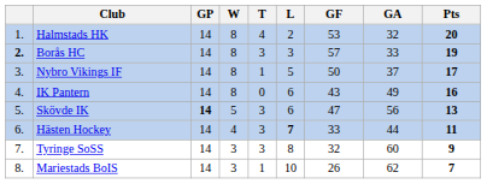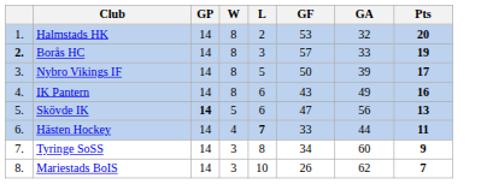 <table class="wikitable">
 <tr>
 <th width="30"></th>
 <th width="200">Club</th>
 <th width="30">GP</th>
 <th width="30">W</th>
-<th width="30">T</th>
 <th width="30">L</th>
 <th width="70">GF</th>
 <th width="70">GA</th>
 <th width="70">Pts</th>
 </tr>
 <tr bgcolor="#BCD2EE" align="center">
 <td>1.</td>
 <td align="left"><a href='#'>Halmstads HK</a></td>
 <td>14</td>
 <td>8</td>
-<td>4</td>
 <td>2</td>
 <td>53</td>
 <td>32</td>
 <td><strong>20</strong></td>
 </tr>
 <tr bgcolor="#BCD2EE" align="center">
 <td><strong>2.</strong></td>
 <td align="left"><a href='#'>Borås HC</a></td>
 <td>14</td>
 <td>8</td>
 <td>3</td>
-<td>3</td>
 <td>57</td>
 <td>33</td>
 <td><strong>19</strong></td>
 </tr>
 <tr bgcolor="#BCD2EE" align="center">
 <td>3.</td>
 <td align="left"><a href='#'>Nybro Vikings IF</a></td>
 <td>14</td>
 <td>8</td>
-<td>1</td>
 <td>5</td>
 <td>50</td>
-<td>37</td>
+<td>39</td>
 <td><strong>17</strong></td>
 </tr>
 <tr bgcolor="#BCD2EE" align="center">
 <td>4.</td>
 <td align="left"><a href='#'>IK Pantern</a></td>
 <td>14</td>
 <td>8</td>
-<td>0</td>
 <td>6</td>
 <td>43</td>
 <td>49</td>
 <td><strong>16</strong></td>
 </tr>
 <tr bgcolor="#BCD2EE" align="center">
 <td>5.</td>
 <td align="left"><a href='#'>Skövde IK</a></td>
 <td><strong>14</strong></td>
 <td>5</td>
-<td>3</td>
 <td>6</td>
 <td>47</td>
 <td>56</td>
 <td><strong>13</strong></td>
 </tr>
 <tr bgcolor="#BCD2EE" align="center">
 <td>6.</td>
 <td align="left"><a href='#'>Hästen Hockey</a></td>
 <td>14</td>
 <td>4</td>
-<td>3</td>
 <td><strong>7</strong></td>
 <td>33</td>
 <td>44</td>
 <td><strong>11</strong></td>
 </tr>
 <tr bgcolor="#FFFFFF" align="center">
 <td>7.</td>
 <td align="left"><a href='#'>Tyringe SoSS</a></td>
 <td>14</td>
 <td>3</td>
-<td>3</td>
 <td>8</td>
-<td>32</td>
+<td>34</td>
 <td>60</td>
 <td><strong>9</strong></td>
 </tr>
 <tr bgcolor="#FFFFFF" align="center">
 <td>8.</td>
 <td align="left"><a href='#'>Mariestads BoIS</a></td>
 <td>14</td>
 <td>3</td>
-<td>1</td>
 <td>10</td>
 <td>26</td>
 <td>62</td>
 <td><strong>7</strong></td>
 </tr>
 </table>
